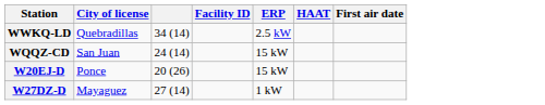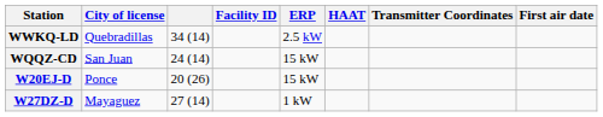 <table class="wikitable sortable">
 <tr>
 <th scope = "col">Station</th>
 <th scope = "col"><a href='#'>City of license</a></th>
 <th scope = "col"></th>
 <th scope = "col"><a href='#'>Facility ID</a></th>
 <th scope = "col"><a href='#'>ERP</a></th>
 <th scope = "col"><a href='#'>HAAT</a></th>
+<th scope = "col">Transmitter Coordinates</th>
 <th scope = "col">First air date</th>
 </tr>
 <tr>
 <th scope = "row">WWKQ-LD</th>
 <td><a href='#'>Quebradillas</a></td>
 <td>34 (14)</td>
 <td></td>
 <td>2.5 <a href='#'>kW</a></td>
+<td></td>
 <td></td>
 <td></td>
 </tr>
 <tr>
 <th scope = "row">WQQZ-CD</th>
 <td><a href='#'>San Juan</a></td>
 <td>24 (14)</td>
 <td></td>
 <td>15 kW</td>
 <td></td>
 <td></td>
+<td></td>
 </tr>
 <tr>
 <th scope = "row"><a href='#'>W20EJ-D</a></th>
 <td><a href='#'>Ponce</a></td>
 <td>20 (26)</td>
 <td></td>
 <td>15 kW</td>
+<td></td>
 <td></td>
 <td></td>
 </tr>
 <tr>
 <th scope = "row"><a href='#'>W27DZ-D</a></th>
 <td><a href='#'>Mayaguez</a></td>
 <td>27 (14)</td>
 <td></td>
 <td>1 kW</td>
 <td></td>
 <td></td>
+<td></td>
 </tr>
 </table>
